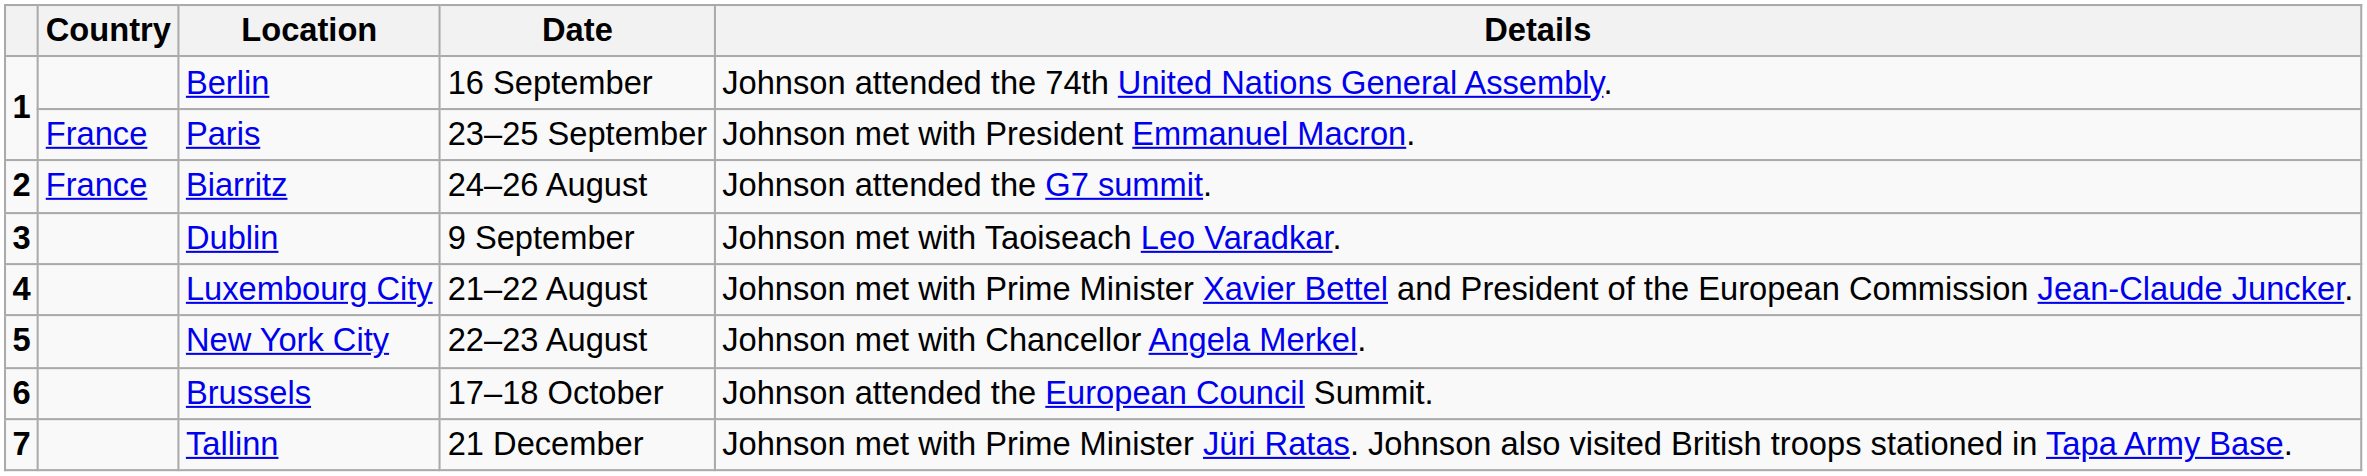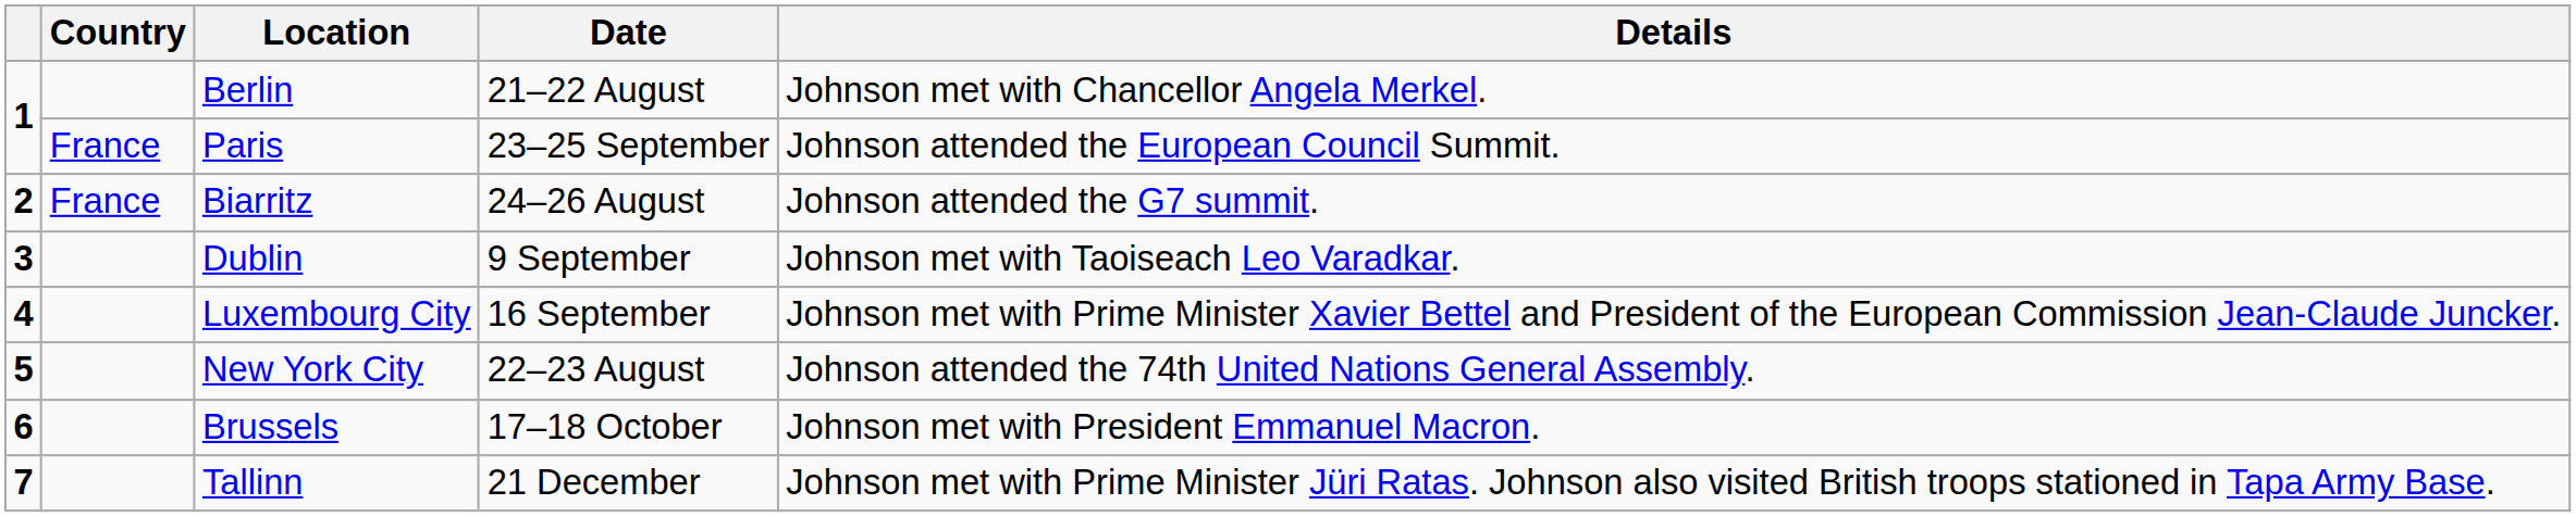 <table class="wikitable sortable">
 <tr>
 <th></th>
 <th>Country</th>
 <th>Location</th>
 <th>Date</th>
 <th>Details</th>
 </tr>
 <tr>
 <td rowspan=2><strong>1</strong></td>
 <td></td>
 <td><a href='#'>Berlin</a></td>
-<td>16 September</td>
-<td>Johnson attended the 74th <a href='#'>United Nations General Assembly</a>.</td>
+<td>21–22 August</td>
+<td>Johnson met with Chancellor <a href='#'>Angela Merkel</a>.</td>
 </tr>
 <tr>
 <td> <a href='#'>France</a></td>
 <td><a href='#'>Paris</a></td>
 <td>23–25 September</td>
-<td>Johnson met with President <a href='#'>Emmanuel Macron</a>.</td>
+<td>Johnson attended the <a href='#'>European Council</a> Summit.</td>
 </tr>
 <tr>
 <td><strong>2</strong></td>
 <td> <a href='#'>France</a></td>
 <td><a href='#'>Biarritz</a></td>
 <td>24–26 August</td>
 <td>Johnson attended the <a href='#'>G7 summit</a>.</td>
 </tr>
 <tr>
 <td><strong>3</strong></td>
 <td></td>
 <td><a href='#'>Dublin</a></td>
 <td>9 September</td>
 <td>Johnson met with Taoiseach <a href='#'>Leo Varadkar</a>.</td>
 </tr>
 <tr>
 <td><strong>4</strong></td>
 <td></td>
 <td><a href='#'>Luxembourg City</a></td>
-<td>21–22 August</td>
+<td>16 September</td>
 <td>Johnson met with Prime Minister <a href='#'>Xavier Bettel</a> and President of the European Commission <a href='#'>Jean-Claude Juncker</a>.</td>
 </tr>
 <tr>
 <td><strong>5</strong></td>
 <td></td>
 <td><a href='#'>New York City</a></td>
 <td>22–23 August</td>
-<td>Johnson met with Chancellor <a href='#'>Angela Merkel</a>.</td>
+<td>Johnson attended the 74th <a href='#'>United Nations General Assembly</a>.</td>
 </tr>
 <tr>
 <td><strong>6</strong></td>
 <td></td>
 <td><a href='#'>Brussels</a></td>
 <td>17–18 October</td>
-<td>Johnson attended the <a href='#'>European Council</a> Summit.</td>
+<td>Johnson met with President <a href='#'>Emmanuel Macron</a>.</td>
 </tr>
 <tr>
 <td><strong>7</strong></td>
 <td></td>
 <td><a href='#'>Tallinn</a></td>
 <td>21 December</td>
 <td>Johnson met with Prime Minister <a href='#'>Jüri Ratas</a>. Johnson also visited British troops stationed in <a href='#'>Tapa Army Base</a>.</td>
 </tr>
 </table>
